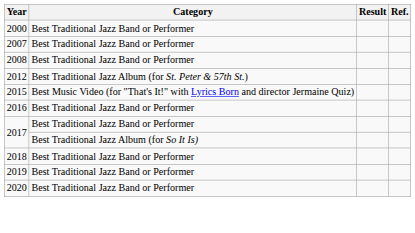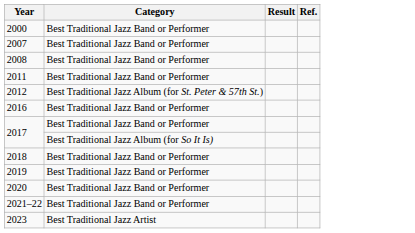 <table class="wikitable">
 <tr>
 <th>Year</th>
 <th>Category</th>
 <th>Result</th>
 <th>Ref.</th>
 </tr>
 <tr>
 <td>2000</td>
 <td>Best Traditional Jazz Band or Performer</td>
 <td></td>
 <td></td>
 </tr>
 <tr>
 <td>2007</td>
 <td>Best Traditional Jazz Band or Performer</td>
 <td></td>
 <td></td>
 </tr>
 <tr>
 <td>2008</td>
 <td>Best Traditional Jazz Band or Performer</td>
 <td></td>
 <td></td>
 </tr>
 <tr>
-<td>2012</td>
-<td>Best Traditional Jazz Album (for <em>St. Peter & 57th St.</em>)</td>
+<td>2011</td>
+<td>Best Traditional Jazz Band or Performer</td>
 <td></td>
 <td></td>
 </tr>
 <tr>
-<td>2015</td>
-<td>Best Music Video (for "That's It!" with <a href='#'>Lyrics Born</a> and director Jermaine Quiz)</td>
+<td>2012</td>
+<td>Best Traditional Jazz Album (for <em>St. Peter & 57th St.</em>)</td>
 <td></td>
 <td></td>
 </tr>
 <tr>
 <td>2016</td>
 <td>Best Traditional Jazz Band or Performer</td>
 <td></td>
 <td></td>
 </tr>
 <tr>
 <td rowspan="2">2017</td>
 <td>Best Traditional Jazz Band or Performer</td>
 <td></td>
 <td></td>
 </tr>
 <tr>
 <td>Best Traditional Jazz Album (for <em>So It Is)</em></td>
 <td></td>
 <td></td>
 </tr>
 <tr>
 <td>2018</td>
 <td>Best Traditional Jazz Band or Performer</td>
 <td></td>
 <td></td>
 </tr>
 <tr>
 <td>2019</td>
 <td>Best Traditional Jazz Band or Performer</td>
 <td></td>
 <td></td>
 </tr>
 <tr>
 <td>2020</td>
 <td>Best Traditional Jazz Band or Performer</td>
 <td></td>
 <td></td>
 </tr>
+<tr>
+<td>2021–22</td>
+<td>Best Traditional Jazz Band or Performer</td>
+<td></td>
+<td></td>
+</tr>
+<tr>
+<td>2023</td>
+<td>Best Traditional Jazz Artist</td>
+<td></td>
+<td></td>
+</tr>
 </table>
